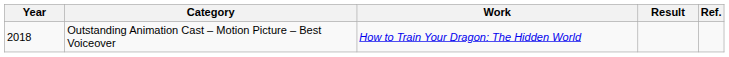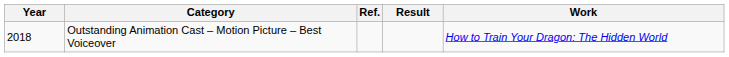 <table class=wikitable>
 <tr>
 <th scope="col" style="width:5em;">Year</th>
 <th scope="col" style="width:26em;">Category</th>
+<th>Ref.</th>
+<th scope="col" style="width:5em;">Result</th>
 <th scope="col" style="width:25em;">Work</th>
-<th scope="col" style="width:5em;">Result</th>
-<th>Ref.</th>
 </tr>
 <tr>
 <td>2018</td>
 <td>Outstanding Animation Cast – Motion Picture – Best Voiceover</td>
-<td><em><a href='#'>How to Train Your Dragon: The Hidden World</a></em></td>
 <td></td>
 <td></td>
+<td><em><a href='#'>How to Train Your Dragon: The Hidden World</a></em></td>
 </tr>
 </table>
